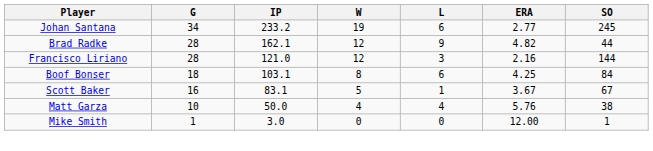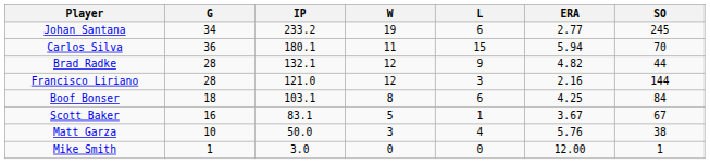 <table class="wikitable sortable">
 <tr>
 <th bgcolor="#DDDDFF" width="16%">Player</th>
 <th bgcolor="#DDDDFF" width="9%">G</th>
 <th bgcolor="#DDDDFF" width="9%">IP</th>
 <th bgcolor="#DDDDFF" width="9%">W</th>
 <th bgcolor="#DDDDFF" width="9%">L</th>
 <th bgcolor="#DDDDFF" width="9%">ERA</th>
 <th bgcolor="#DDDDFF" width="9%">SO</th>
 </tr>
 <tr align="center">
 <td><a href='#'>Johan Santana</a></td>
 <td>34</td>
 <td>233.2</td>
 <td>19</td>
 <td>6</td>
 <td>2.77</td>
 <td>245</td>
 </tr>
 <tr align="center">
+<td><a href='#'>Carlos Silva</a></td>
+<td>36</td>
+<td>180.1</td>
+<td>11</td>
+<td>15</td>
+<td>5.94</td>
+<td>70</td>
+</tr>
+<tr align="center">
 <td><a href='#'>Brad Radke</a></td>
 <td>28</td>
-<td>162.1</td>
+<td>132.1</td>
 <td>12</td>
 <td>9</td>
 <td>4.82</td>
 <td>44</td>
 </tr>
 <tr align="center">
 <td><a href='#'>Francisco Liriano</a></td>
 <td>28</td>
 <td>121.0</td>
 <td>12</td>
 <td>3</td>
 <td>2.16</td>
 <td>144</td>
 </tr>
 <tr align="center">
 <td><a href='#'>Boof Bonser</a></td>
 <td>18</td>
 <td>103.1</td>
 <td>8</td>
 <td>6</td>
 <td>4.25</td>
 <td>84</td>
 </tr>
 <tr align="center">
 <td><a href='#'>Scott Baker</a></td>
 <td>16</td>
 <td>83.1</td>
 <td>5</td>
 <td>1</td>
 <td>3.67</td>
 <td>67</td>
 </tr>
 <tr align="center">
 <td><a href='#'>Matt Garza</a></td>
 <td>10</td>
 <td>50.0</td>
-<td>4</td>
+<td>3</td>
 <td>4</td>
 <td>5.76</td>
 <td>38</td>
 </tr>
 <tr align="center">
 <td><a href='#'>Mike Smith</a></td>
 <td>1</td>
 <td>3.0</td>
 <td>0</td>
 <td>0</td>
 <td>12.00</td>
 <td>1</td>
 </tr>
 </table>
